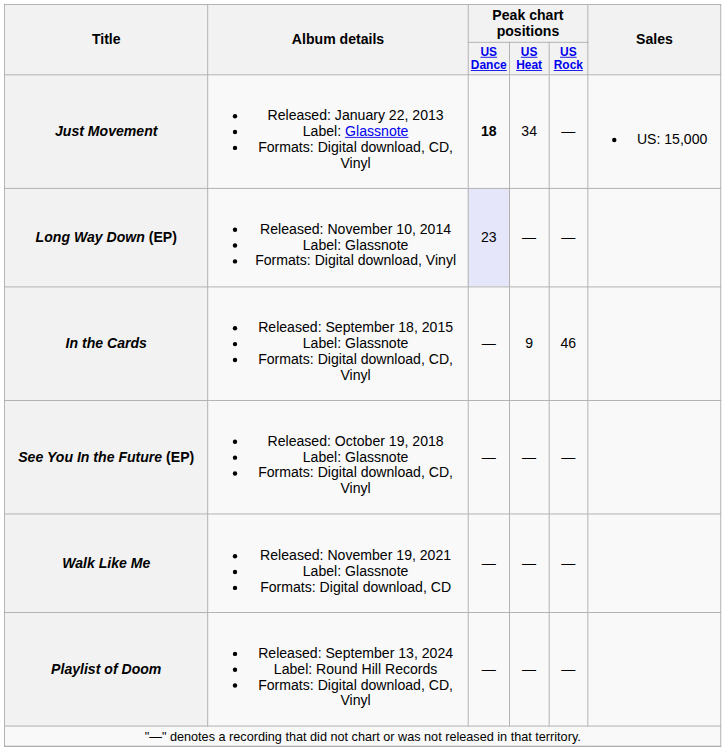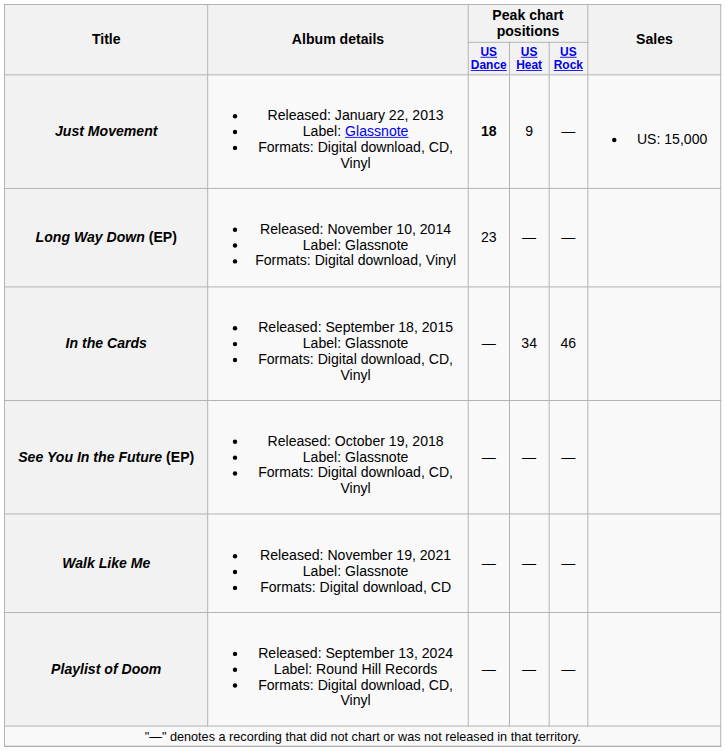 <table class="wikitable plainrowheaders" style="text-align:center;">
 <tr>
 <th scope="col" rowspan="2" style="width:14em;">Title</th>
 <th scope="col" rowspan="2" style="width:18em;">Album details</th>
 <th scope="col" colspan="3">Peak chart positions</th>
 <th scope="col" rowspan="2" style="width:9em;">Sales</th>
 </tr>
 <tr>
 <th scope="col" style="width:2.8em;font-size:85%;"><a href='#'>US<br>Dance</a><br></th>
 <th scope="col" style="width:2.8em;font-size:85%;"><a href='#'>US <br>Heat</a><br></th>
 <th scope="col" style="width:2.8em;font-size:85%;"><a href='#'>US <br>Rock</a><br></th>
 </tr>
 <tr>
 <th scope="row"><em>Just Movement</em></th>
 <td><br><ul><li>Released: January 22, 2013</li><li>Label: <a href='#'>Glassnote</a></li><li>Formats: Digital download, CD, Vinyl</li></ul></td>
 <td><strong>18</strong></td>
-<td>34</td>
+<td>9</td>
 <td>—</td>
 <td><br><ul><li>US: 15,000</li></ul></td>
 </tr>
 <tr>
 <th scope="row"><em>Long Way Down</em> (EP)</th>
 <td><br><ul><li>Released: November 10, 2014</li><li>Label: Glassnote</li><li>Formats: Digital download, Vinyl</li></ul></td>
-<td style="background: lavender;">23</td>
+<td>23</td>
 <td>—</td>
 <td>—</td>
 <td></td>
 </tr>
 <tr>
 <th scope="row"><em>In the Cards</em></th>
 <td><br><ul><li>Released: September 18, 2015</li><li>Label: Glassnote</li><li>Formats: Digital download, CD, Vinyl</li></ul></td>
 <td>—</td>
-<td>9</td>
+<td>34</td>
 <td>46</td>
 <td></td>
 </tr>
 <tr>
 <th scope="row"><em>See You In the Future</em> (EP)</th>
 <td><br><ul><li>Released: October 19, 2018</li><li>Label: Glassnote</li><li>Formats: Digital download, CD, Vinyl</li></ul></td>
 <td>—</td>
 <td>—</td>
 <td>—</td>
 <td></td>
 </tr>
 <tr>
 <th scope="row"><em>Walk Like Me</em></th>
 <td><br><ul><li>Released: November 19, 2021</li><li>Label: Glassnote</li><li>Formats: Digital download, CD</li></ul></td>
 <td>—</td>
 <td>—</td>
 <td>—</td>
 <td></td>
 </tr>
 <tr>
 <th scope="row"><em>Playlist of Doom</em></th>
 <td><br><ul><li>Released: September 13, 2024</li><li>Label: Round Hill Records</li><li>Formats: Digital download, CD, Vinyl</li></ul></td>
 <td>—</td>
 <td>—</td>
 <td>—</td>
 <td></td>
 </tr>
 <tr>
 <td colspan="7" style="font-size:90%">"—" denotes a recording that did not chart or was not released in that territory.</td>
 </tr>
 <tr>
 </tr>
 </table>
